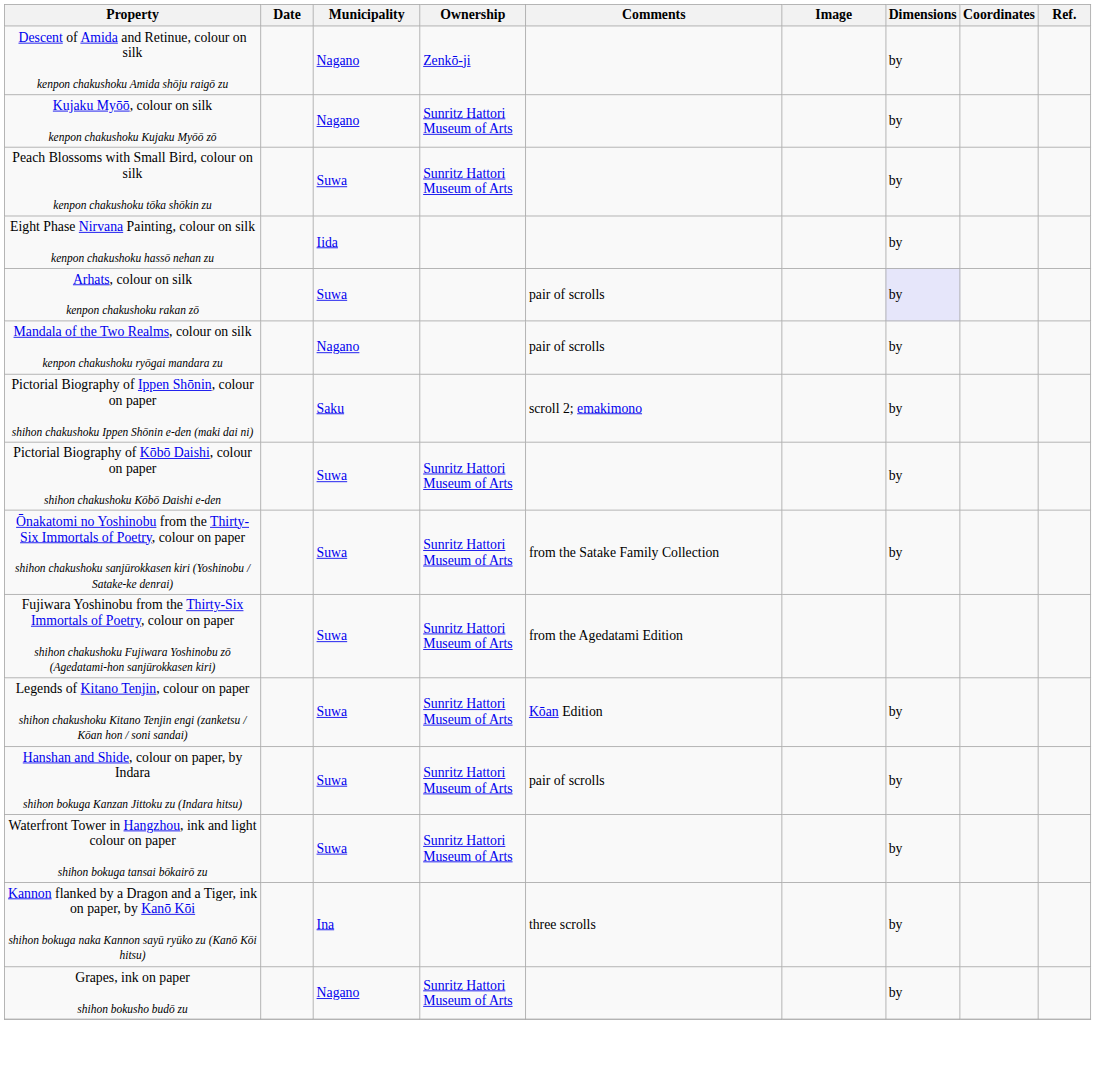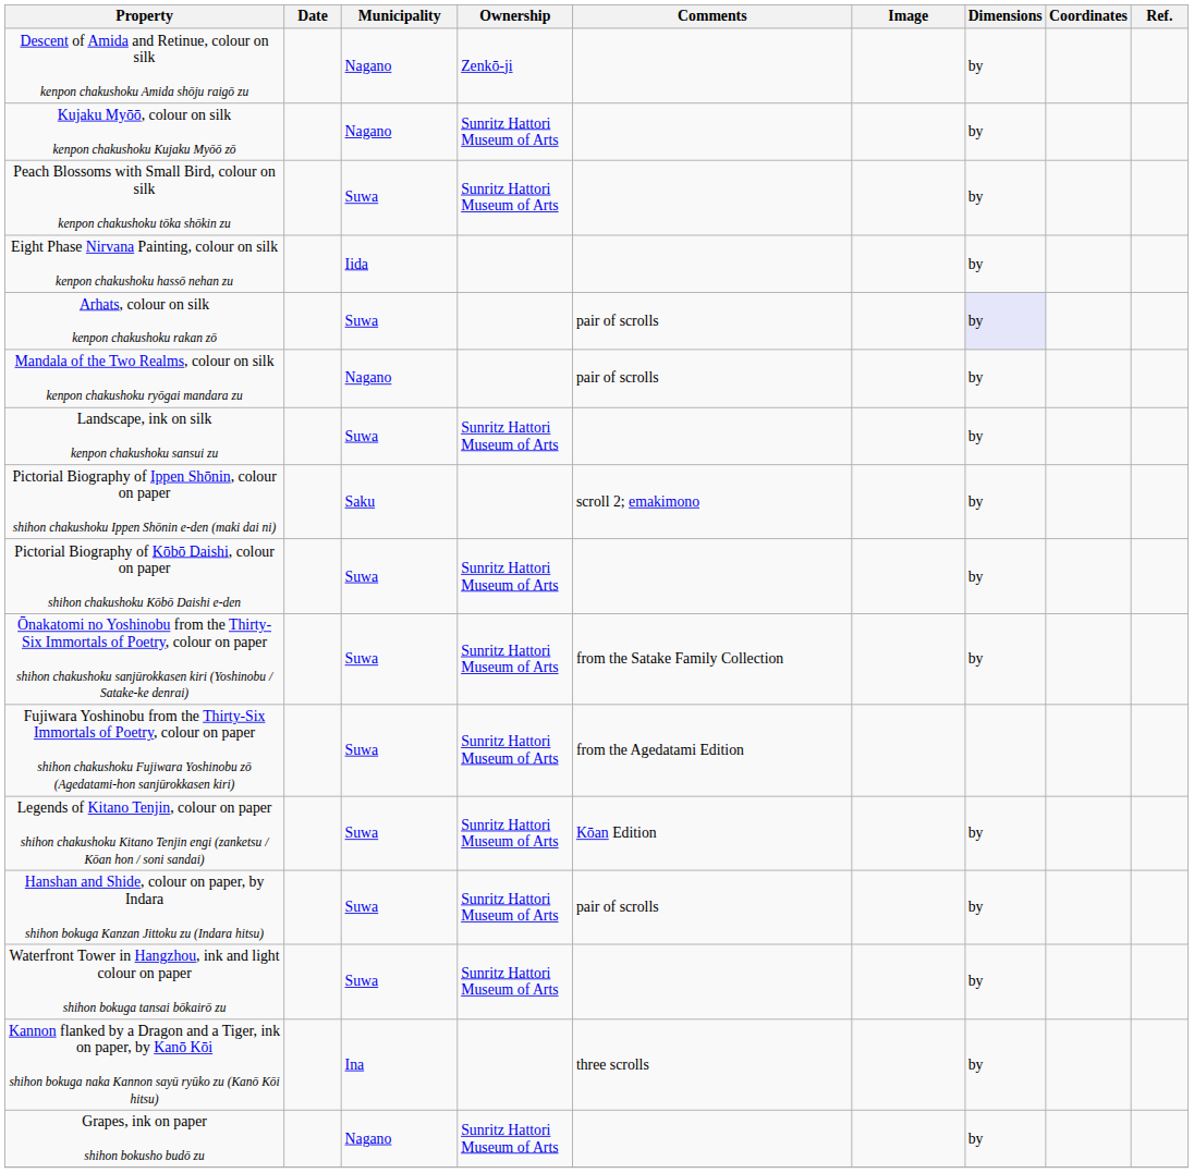 <table class="wikitable sortable"  style="width:100%;">
 <tr>
 <th width="25%" align="left">Property</th>
 <th width="5%" align="left" data-sort-type="number">Date</th>
 <th width="10%" align="left">Municipality</th>
 <th width="10%" align="left">Ownership</th>
 <th width="25%" align="left" class="unsortable">Comments</th>
 <th width="10%" align="left" class="unsortable">Image</th>
 <th width="5%" align="left" class="unsortable">Dimensions</th>
 <th width="5%" align="left" class="unsortable">Coordinates</th>
 <th width="5%" align="left" class="unsortable">Ref.</th>
 </tr>
 <tr>
 <td align="center"><a href='#'>Descent</a> of <a href='#'>Amida</a> and Retinue, colour on silk<br><br><small><em>kenpon chakushoku Amida shōju raigō zu</em></small></td>
 <td></td>
 <td><a href='#'>Nagano</a></td>
 <td><a href='#'>Zenkō-ji</a></td>
 <td></td>
 <td></td>
 <td> by </td>
 <td></td>
 <td></td>
 </tr>
 <tr>
 <td align="center"><a href='#'>Kujaku Myōō</a>, colour on silk<br><br><small><em>kenpon chakushoku Kujaku Myōō zō</em></small></td>
 <td></td>
 <td><a href='#'>Nagano</a></td>
 <td><a href='#'>Sunritz Hattori Museum of Arts</a></td>
 <td></td>
 <td></td>
 <td> by </td>
 <td></td>
 <td></td>
 </tr>
 <tr>
 <td align="center">Peach Blossoms with Small Bird, colour on silk<br><br><small><em>kenpon chakushoku tōka shōkin zu</em></small></td>
 <td></td>
 <td><a href='#'>Suwa</a></td>
 <td><a href='#'>Sunritz Hattori Museum of Arts</a></td>
 <td></td>
 <td></td>
 <td> by </td>
 <td></td>
 <td></td>
 </tr>
 <tr>
 <td align="center">Eight Phase <a href='#'>Nirvana</a> Painting, colour on silk<br><br><small><em>kenpon chakushoku hassō nehan zu</em></small></td>
 <td></td>
 <td><a href='#'>Iida</a></td>
 <td></td>
 <td></td>
 <td></td>
 <td> by </td>
 <td></td>
 <td></td>
 </tr>
 <tr>
 <td align="center"><a href='#'>Arhats</a>, colour on silk<br><br><small><em>kenpon chakushoku rakan zō</em></small></td>
 <td></td>
 <td><a href='#'>Suwa</a></td>
 <td></td>
 <td>pair of scrolls</td>
 <td></td>
 <td style="background: lavender;"> by </td>
 <td></td>
 <td></td>
 </tr>
 <tr>
 <td align="center"><a href='#'>Mandala of the Two Realms</a>, colour on silk<br><br><small><em>kenpon chakushoku ryōgai mandara zu</em></small></td>
 <td></td>
 <td><a href='#'>Nagano</a></td>
 <td></td>
 <td>pair of scrolls</td>
 <td></td>
+<td> by </td>
+<td></td>
+<td></td>
+</tr>
+<tr>
+<td align="center">Landscape, ink on silk<br><br><small><em>kenpon chakushoku sansui zu</em></small></td>
+<td></td>
+<td><a href='#'>Suwa</a></td>
+<td><a href='#'>Sunritz Hattori Museum of Arts</a></td>
+<td></td>
+<td align="center"></td>
 <td> by </td>
 <td></td>
 <td></td>
 </tr>
 <tr>
 <td align="center">Pictorial Biography of <a href='#'>Ippen Shōnin</a>, colour on paper<br><br><small><em>shihon chakushoku Ippen Shōnin e-den (maki dai ni)</em></small></td>
 <td></td>
 <td><a href='#'>Saku</a></td>
 <td></td>
 <td>scroll 2; <a href='#'>emakimono</a></td>
 <td></td>
 <td> by </td>
 <td></td>
 <td></td>
 </tr>
 <tr>
 <td align="center">Pictorial Biography of <a href='#'>Kōbō Daishi</a>, colour on paper<br><br><small><em>shihon chakushoku Kōbō Daishi e-den</em></small></td>
 <td></td>
 <td><a href='#'>Suwa</a></td>
 <td><a href='#'>Sunritz Hattori Museum of Arts</a></td>
 <td></td>
 <td></td>
 <td> by </td>
 <td></td>
 <td></td>
 </tr>
 <tr>
 <td align="center"><a href='#'>Ōnakatomi no Yoshinobu</a> from the <a href='#'>Thirty-Six Immortals of Poetry</a>, colour on paper<br><br><small><em>shihon chakushoku sanjūrokkasen kiri (Yoshinobu / Satake-ke denrai)</em></small></td>
 <td></td>
 <td><a href='#'>Suwa</a></td>
 <td><a href='#'>Sunritz Hattori Museum of Arts</a></td>
 <td>from the Satake Family Collection</td>
 <td></td>
 <td> by </td>
 <td></td>
 <td></td>
 </tr>
 <tr>
 <td align="center">Fujiwara Yoshinobu  from the <a href='#'>Thirty-Six Immortals of Poetry</a>, colour on paper<br><br><small><em>shihon chakushoku Fujiwara Yoshinobu zō (Agedatami-hon sanjūrokkasen kiri)</em></small></td>
 <td></td>
 <td><a href='#'>Suwa</a></td>
 <td><a href='#'>Sunritz Hattori Museum of Arts</a></td>
 <td>from the Agedatami Edition</td>
 <td></td>
 <td></td>
 <td></td>
 <td></td>
 </tr>
 <tr>
 <td align="center">Legends of <a href='#'>Kitano Tenjin</a>, colour on paper<br><br><small><em>shihon chakushoku Kitano Tenjin engi (zanketsu / Kōan hon / soni sandai)</em></small></td>
 <td></td>
 <td><a href='#'>Suwa</a></td>
 <td><a href='#'>Sunritz Hattori Museum of Arts</a></td>
 <td><a href='#'>Kōan</a> Edition</td>
 <td></td>
 <td> by </td>
 <td></td>
 <td></td>
 </tr>
 <tr>
 <td align="center"><a href='#'>Hanshan and Shide</a>, colour on paper, by Indara<br><br><small><em>shihon bokuga Kanzan Jittoku zu (Indara hitsu)</em></small></td>
 <td></td>
 <td><a href='#'>Suwa</a></td>
 <td><a href='#'>Sunritz Hattori Museum of Arts</a></td>
 <td>pair of scrolls</td>
 <td></td>
 <td> by </td>
 <td></td>
 <td></td>
 </tr>
 <tr>
 <td align="center">Waterfront Tower in <a href='#'>Hangzhou</a>, ink and light colour on paper<br><br><small><em>shihon bokuga tansai bōkairō zu</em></small></td>
 <td></td>
 <td><a href='#'>Suwa</a></td>
 <td><a href='#'>Sunritz Hattori Museum of Arts</a></td>
 <td></td>
 <td align="center"></td>
 <td> by </td>
 <td></td>
 <td></td>
 </tr>
 <tr>
 <td align="center"><a href='#'>Kannon</a> flanked by a Dragon and a Tiger, ink on paper, by <a href='#'>Kanō Kōi</a><br><br><small><em>shihon bokuga naka Kannon sayū ryūko zu (Kanō Kōi hitsu)</em></small></td>
 <td></td>
 <td><a href='#'>Ina</a></td>
 <td></td>
 <td>three scrolls</td>
 <td></td>
 <td> by </td>
 <td></td>
 <td></td>
 </tr>
 <tr>
 <td align="center">Grapes, ink on paper<br><br><small><em>shihon bokusho budō zu</em></small></td>
 <td></td>
 <td><a href='#'>Nagano</a></td>
 <td><a href='#'>Sunritz Hattori Museum of Arts</a></td>
 <td></td>
 <td></td>
 <td> by </td>
 <td></td>
 <td></td>
 </tr>
 <tr>
 </tr>
 </table>
